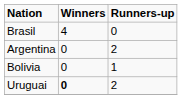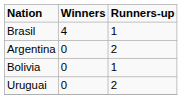 <table class="wikitable">
 <tr>
 <td><strong>Nation</strong></td>
 <td><strong>Winners</strong></td>
 <td><strong>Runners-up</strong></td>
 </tr>
 <tr>
 <td> Brasil</td>
 <td>4</td>
-<td>0</td>
+<td>1</td>
 </tr>
 <tr>
 <td> Argentina</td>
 <td>0</td>
 <td>2</td>
 </tr>
 <tr>
 <td> Bolivia</td>
 <td>0</td>
 <td>1</td>
 </tr>
 <tr>
 <td> Uruguai</td>
-<td><strong>0</strong></td>
+<td>0</td>
 <td>2</td>
 </tr>
 <tr>
 </tr>
 </table>
